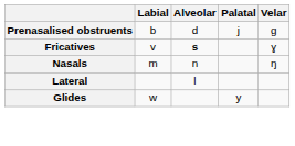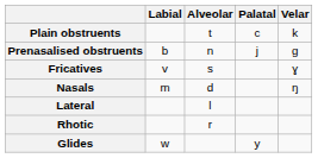 <table class="wikitable" style="text-align: center;">
 <tr>
 <th></th>
 <th>Labial</th>
 <th>Alveolar</th>
 <th>Palatal</th>
 <th>Velar</th>
 </tr>
 <tr>
+<th>Plain obstruents</th>
+<td></td>
+<td>t</td>
+<td>c</td>
+<td>k</td>
+</tr>
+<tr>
 <th>Prenasalised obstruents</th>
 <td>b</td>
-<td>d</td>
+<td>n</td>
 <td>j</td>
 <td>g</td>
 </tr>
 <tr>
 <th>Fricatives</th>
 <td>v</td>
-<td><strong>s</strong></td>
+<td>s</td>
 <td></td>
 <td>ɣ</td>
 </tr>
 <tr>
 <th>Nasals</th>
 <td>m</td>
-<td>n</td>
+<td>d</td>
 <td></td>
 <td>ŋ</td>
 </tr>
 <tr>
 <th>Lateral</th>
 <td></td>
 <td>l</td>
 <td></td>
 <td></td>
 </tr>
 <tr>
+<th>Rhotic</th>
+<td></td>
+<td>r</td>
+<td></td>
+<td></td>
+</tr>
+<tr>
 <th>Glides</th>
 <td>w</td>
 <td></td>
 <td>y</td>
 <td></td>
 </tr>
 </table>
